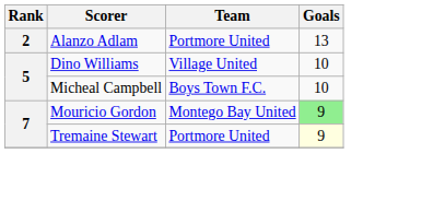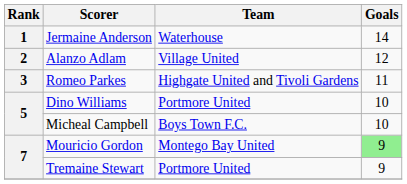 <table class="wikitable" style="text-align:center">
 <tr>
 <th>Rank</th>
 <th>Scorer</th>
 <th>Team</th>
 <th>Goals</th>
 </tr>
 <tr>
+<th rowspan="1">1</th>
+<td align="left"> <a href='#'>Jermaine Anderson</a></td>
+<td align="left"><a href='#'>Waterhouse</a></td>
+<td>14</td>
+</tr>
+<tr>
 <th rowspan="1">2</th>
 <td align="left"> <a href='#'>Alanzo Adlam</a></td>
-<td align="left"><a href='#'>Portmore United</a></td>
-<td>13</td>
+<td align="left"><a href='#'>Village United</a></td>
+<td>12</td>
+</tr>
+<tr>
+<th rowspan="1">3</th>
+<td align="left"> <a href='#'>Romeo Parkes</a></td>
+<td align="left"><a href='#'>Highgate United</a> and <a href='#'>Tivoli Gardens</a></td>
+<td>11</td>
 </tr>
 <tr>
 <th rowspan="2">5</th>
 <td align="left"> <a href='#'>Dino Williams</a></td>
-<td align="left"><a href='#'>Village United</a></td>
+<td align="left"><a href='#'>Portmore United</a></td>
 <td>10</td>
 </tr>
 <tr>
 <td align="left"> Micheal Campbell</td>
 <td align="left"><a href='#'>Boys Town F.C.</a></td>
 <td>10</td>
 </tr>
 <tr>
 <th rowspan="2">7</th>
 <td align="left"> <a href='#'>Mouricio Gordon</a></td>
 <td align="left"><a href='#'>Montego Bay United</a></td>
 <td style="background: lightgreen;">9</td>
 </tr>
 <tr>
 <td align="left"> <a href='#'>Tremaine Stewart</a></td>
 <td align="left"><a href='#'>Portmore United</a></td>
-<td style="background: lightyellow;">9</td>
+<td>9</td>
 </tr>
 <tr>
 </tr>
 </table>
